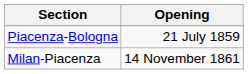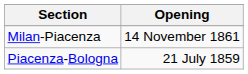 <table class="wikitable" st#le="float:right">
 <tr>
 </tr>
 <tr st#le="background:#efefef;">
 <th>Section</th>
 <th>Opening</th>
 </tr>
 <tr>
 </tr>
 <tr>
+<td align="left"><a href='#'>Milan</a>-Piacenza</td>
+<td align="right">14 November 1861</td>
+</tr>
+<tr>
 <td align="left"><a href='#'>Piacenza</a>-<a href='#'>Bologna</a></td>
 <td align="right">21 July 1859</td>
 </tr>
-<tr>
-<td align="left"><a href='#'>Milan</a>-Piacenza</td>
-<td align="right">14 November 1861</td>
-</tr>
 </table>
